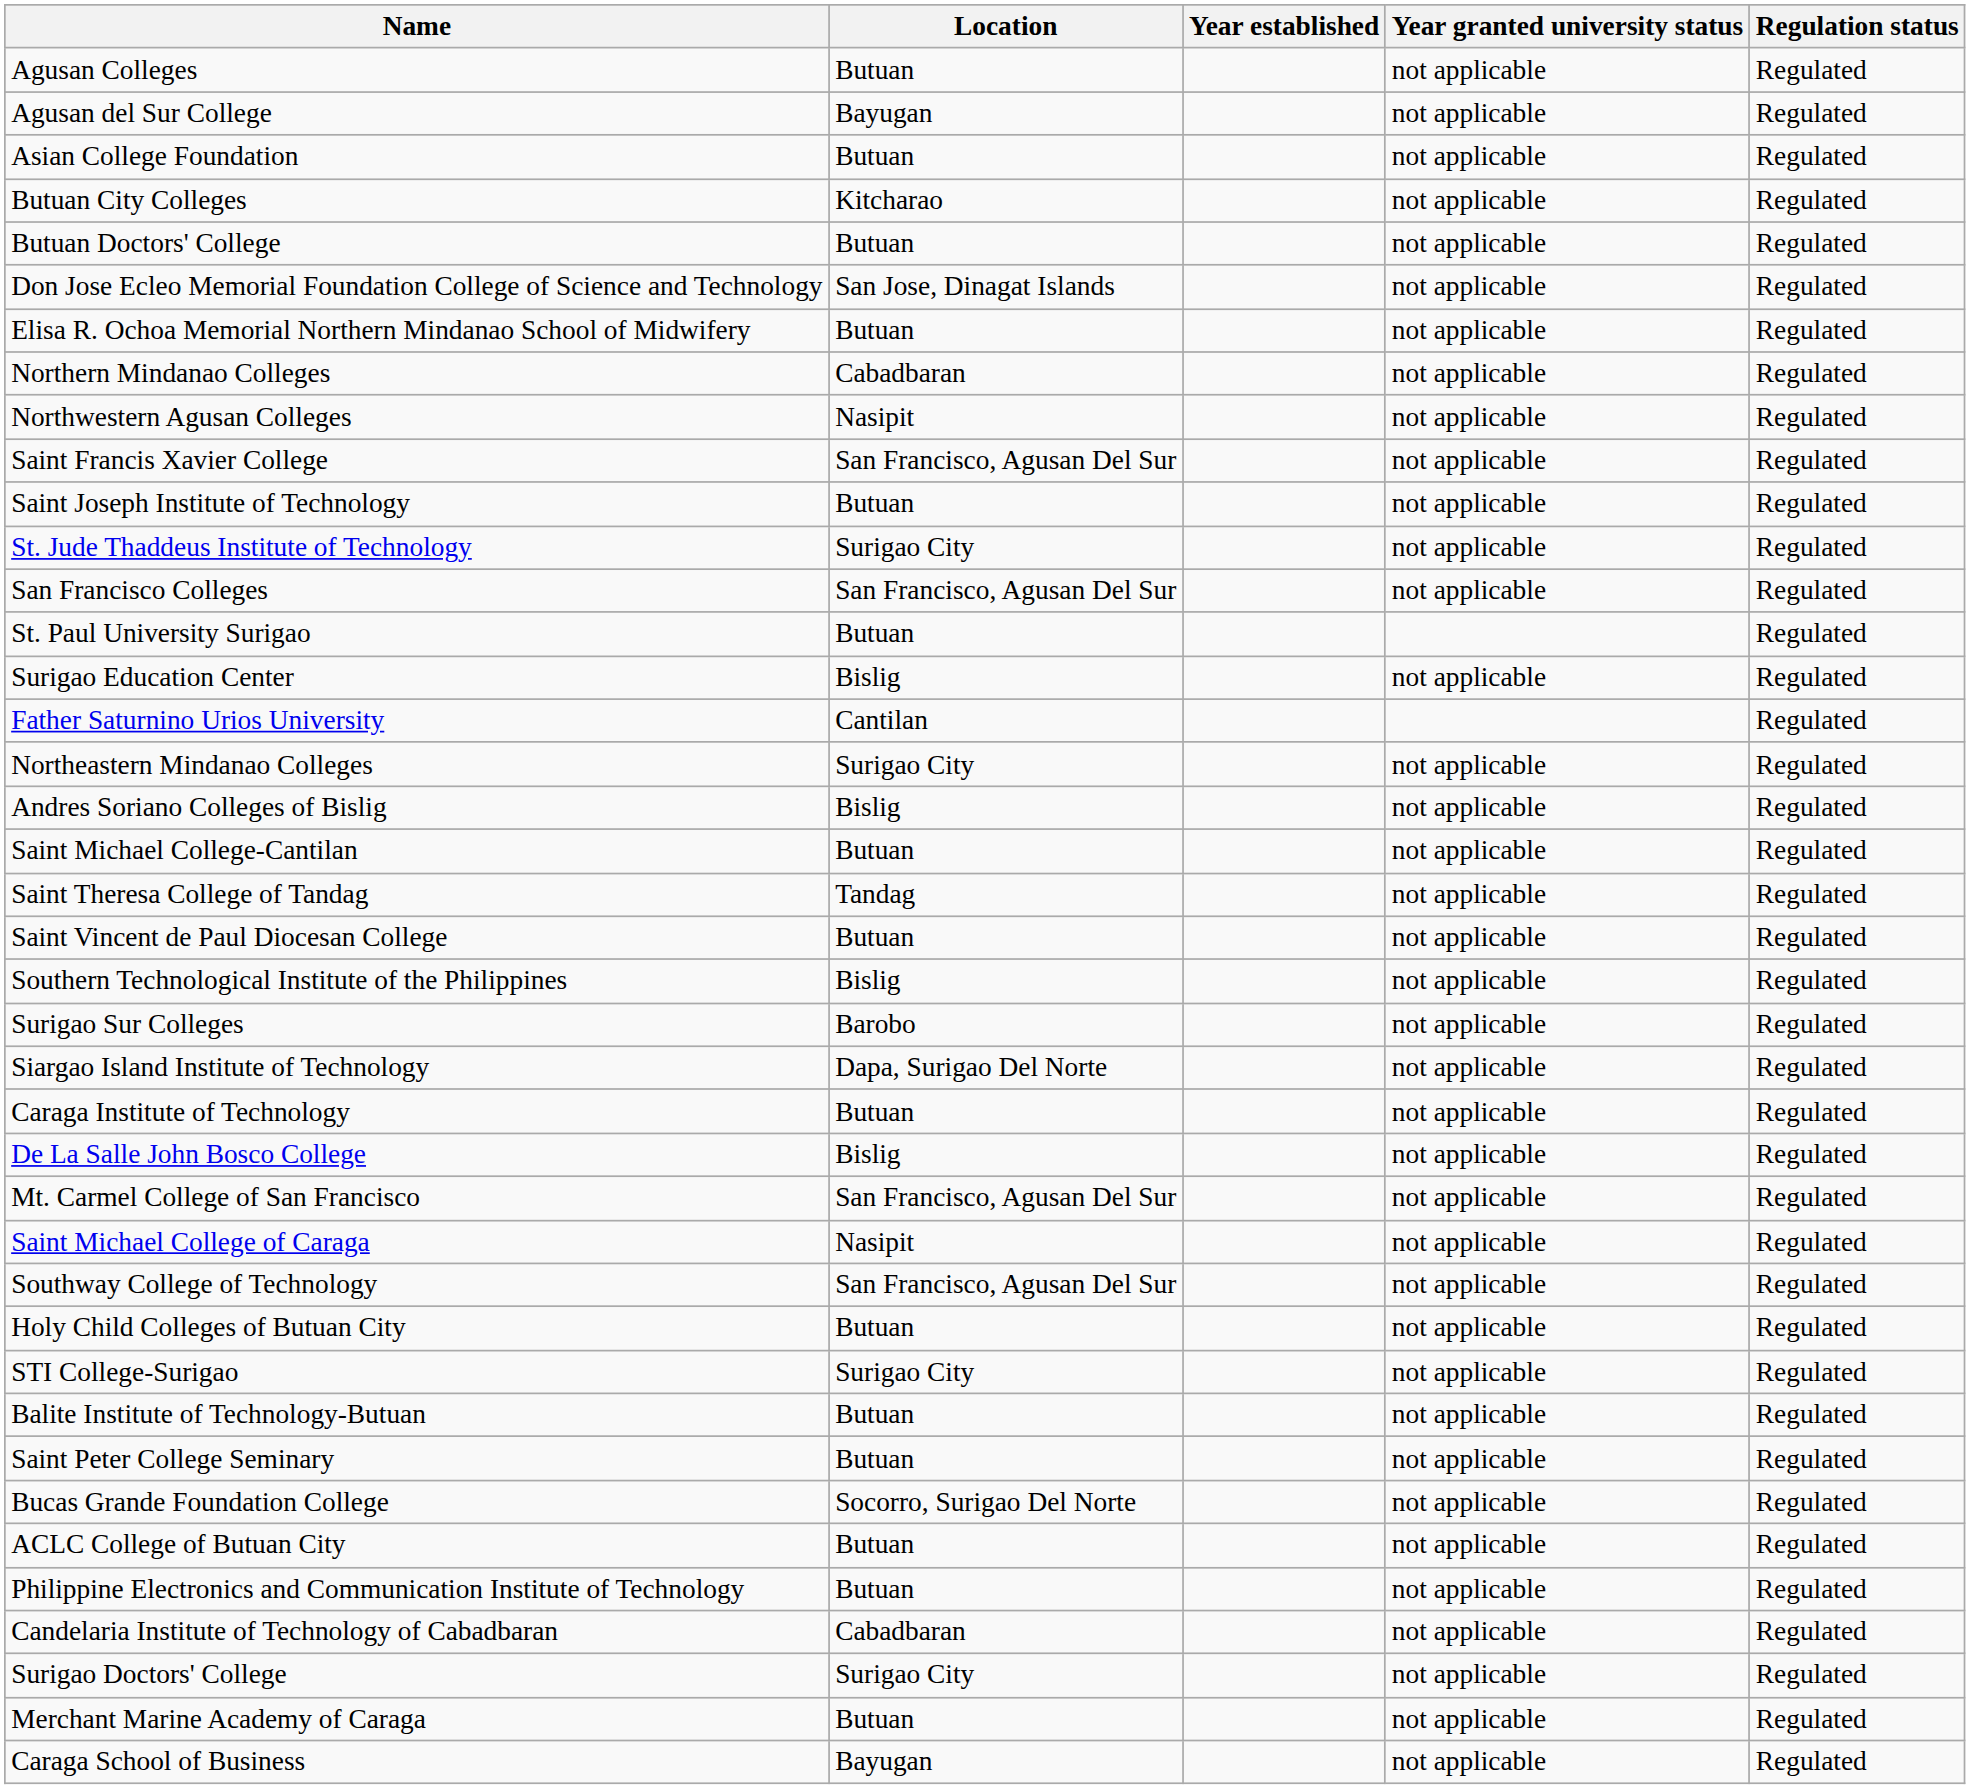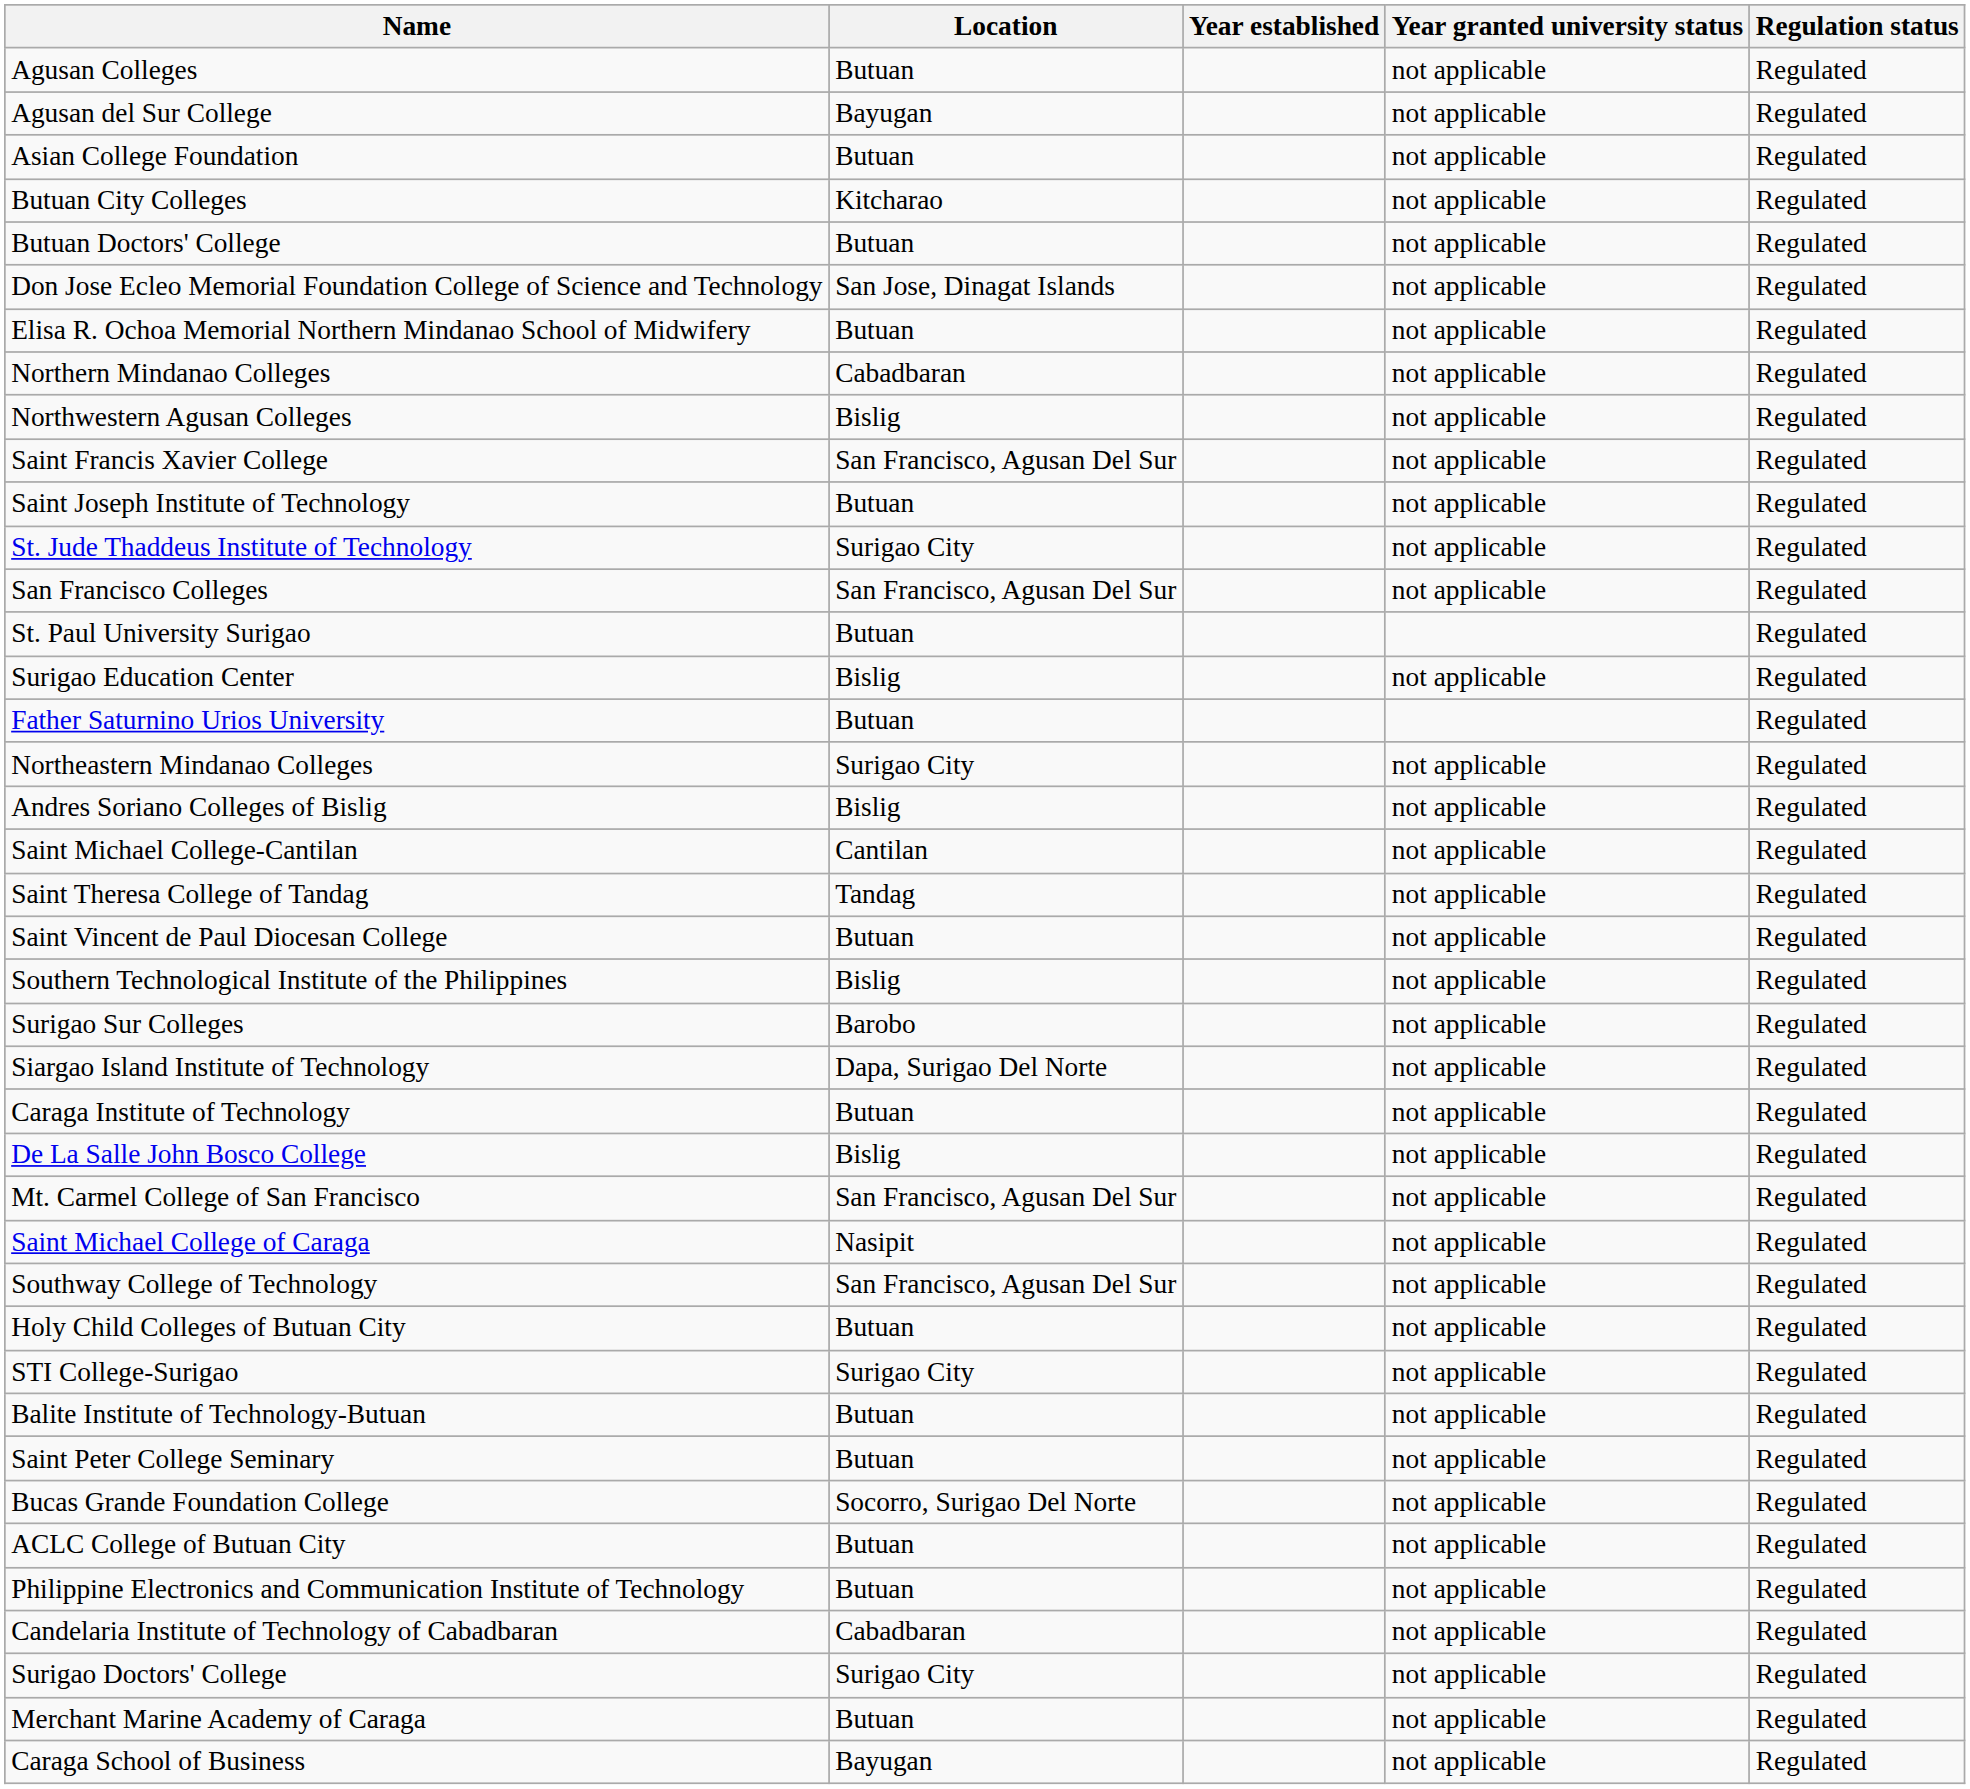 <table class="wikitable sortable static-row-numbers">
 <tr>
 <th>Name</th>
 <th class="unsortable">Location</th>
 <th>Year established</th>
 <th style="vertical-align:middle;">Year granted university status</th>
 <th style="vertical-align:middle;">Regulation status</th>
 </tr>
 <tr>
 <td>Agusan Colleges</td>
 <td>Butuan</td>
 <td></td>
 <td style="vertical-align:middle;">not applicable</td>
 <td style="vertical-align:middle;">Regulated</td>
 </tr>
 <tr>
 <td>Agusan del Sur College</td>
 <td>Bayugan</td>
 <td></td>
 <td style="vertical-align:middle;">not applicable</td>
 <td style="vertical-align:middle;">Regulated</td>
 </tr>
 <tr>
 <td>Asian College Foundation</td>
 <td>Butuan</td>
 <td></td>
 <td style="vertical-align:middle;">not applicable</td>
 <td style="vertical-align:middle;">Regulated</td>
 </tr>
 <tr>
 <td>Butuan City Colleges</td>
 <td>Kitcharao</td>
 <td></td>
 <td style="vertical-align:middle;">not applicable</td>
 <td style="vertical-align:middle;">Regulated</td>
 </tr>
 <tr>
 <td>Butuan Doctors' College</td>
 <td>Butuan</td>
 <td></td>
 <td style="vertical-align:middle;">not applicable</td>
 <td style="vertical-align:middle;">Regulated</td>
 </tr>
 <tr>
 <td>Don Jose Ecleo Memorial Foundation College of Science and Technology</td>
 <td>San Jose, Dinagat Islands</td>
 <td></td>
 <td style="vertical-align:middle;">not applicable</td>
 <td style="vertical-align:middle;">Regulated</td>
 </tr>
 <tr>
 <td>Elisa R. Ochoa Memorial Northern Mindanao School of Midwifery</td>
 <td>Butuan</td>
 <td></td>
 <td style="vertical-align:middle;">not applicable</td>
 <td style="vertical-align:middle;">Regulated</td>
 </tr>
 <tr>
 <td>Northern Mindanao Colleges</td>
 <td>Cabadbaran</td>
 <td></td>
 <td style="vertical-align:middle;">not applicable</td>
 <td style="vertical-align:middle;">Regulated</td>
 </tr>
 <tr>
 <td>Northwestern Agusan Colleges</td>
-<td>Nasipit</td>
+<td>Bislig</td>
 <td></td>
 <td style="vertical-align:middle;">not applicable</td>
 <td style="vertical-align:middle;">Regulated</td>
 </tr>
 <tr>
 <td>Saint Francis Xavier College</td>
 <td>San Francisco, Agusan Del Sur</td>
 <td></td>
 <td style="vertical-align:middle;">not applicable</td>
 <td style="vertical-align:middle;">Regulated</td>
 </tr>
 <tr>
 <td>Saint Joseph Institute of Technology</td>
 <td>Butuan</td>
 <td></td>
 <td style="vertical-align:middle;">not applicable</td>
 <td style="vertical-align:middle;">Regulated</td>
 </tr>
 <tr>
 <td><a href='#'>St. Jude Thaddeus Institute of Technology</a></td>
 <td>Surigao City</td>
 <td></td>
 <td style="vertical-align:middle;">not applicable</td>
 <td style="vertical-align:middle;">Regulated</td>
 </tr>
 <tr>
 <td>San Francisco Colleges</td>
 <td>San Francisco, Agusan Del Sur</td>
 <td></td>
 <td style="vertical-align:middle;">not applicable</td>
 <td style="vertical-align:middle;">Regulated</td>
 </tr>
 <tr>
 <td>St. Paul University Surigao</td>
 <td>Butuan</td>
 <td></td>
 <td></td>
 <td style="vertical-align:middle;">Regulated</td>
 </tr>
 <tr>
 <td>Surigao Education Center</td>
 <td>Bislig</td>
 <td></td>
 <td style="vertical-align:middle;">not applicable</td>
 <td style="vertical-align:middle;">Regulated</td>
 </tr>
 <tr>
 <td><a href='#'>Father Saturnino Urios University</a></td>
-<td>Cantilan</td>
+<td>Butuan</td>
 <td></td>
 <td></td>
 <td style="vertical-align:middle;">Regulated</td>
 </tr>
 <tr>
 <td>Northeastern Mindanao Colleges</td>
 <td>Surigao City</td>
 <td></td>
 <td style="vertical-align:middle;">not applicable</td>
 <td style="vertical-align:middle;">Regulated</td>
 </tr>
 <tr>
 <td>Andres Soriano Colleges of Bislig</td>
 <td>Bislig</td>
 <td></td>
 <td style="vertical-align:middle;">not applicable</td>
 <td style="vertical-align:middle;">Regulated</td>
 </tr>
 <tr>
 <td>Saint Michael College-Cantilan</td>
-<td>Butuan</td>
+<td>Cantilan</td>
 <td></td>
 <td style="vertical-align:middle;">not applicable</td>
 <td style="vertical-align:middle;">Regulated</td>
 </tr>
 <tr>
 <td>Saint Theresa College of Tandag</td>
 <td>Tandag</td>
 <td></td>
 <td style="vertical-align:middle;">not applicable</td>
 <td style="vertical-align:middle;">Regulated</td>
 </tr>
 <tr>
 <td>Saint Vincent de Paul Diocesan College</td>
 <td>Butuan</td>
 <td></td>
 <td style="vertical-align:middle;">not applicable</td>
 <td style="vertical-align:middle;">Regulated</td>
 </tr>
 <tr>
 <td>Southern Technological Institute of the Philippines</td>
 <td>Bislig</td>
 <td></td>
 <td style="vertical-align:middle;">not applicable</td>
 <td style="vertical-align:middle;">Regulated</td>
 </tr>
 <tr>
 <td>Surigao Sur Colleges</td>
 <td>Barobo</td>
 <td></td>
 <td style="vertical-align:middle;">not applicable</td>
 <td style="vertical-align:middle;">Regulated</td>
 </tr>
 <tr>
 <td>Siargao Island Institute of Technology</td>
 <td>Dapa, Surigao Del Norte</td>
 <td></td>
 <td style="vertical-align:middle;">not applicable</td>
 <td style="vertical-align:middle;">Regulated</td>
 </tr>
 <tr>
 <td>Caraga Institute of Technology</td>
 <td>Butuan</td>
 <td></td>
 <td style="vertical-align:middle;">not applicable</td>
 <td style="vertical-align:middle;">Regulated</td>
 </tr>
 <tr>
 <td><a href='#'>De La Salle John Bosco College</a></td>
 <td>Bislig</td>
 <td></td>
 <td style="vertical-align:middle;">not applicable</td>
 <td style="vertical-align:middle;">Regulated</td>
 </tr>
 <tr>
 <td>Mt. Carmel College of San Francisco</td>
 <td>San Francisco, Agusan Del Sur</td>
 <td></td>
 <td style="vertical-align:middle;">not applicable</td>
 <td style="vertical-align:middle;">Regulated</td>
 </tr>
 <tr>
 <td><a href='#'>Saint Michael College of Caraga</a></td>
 <td>Nasipit</td>
 <td></td>
 <td style="vertical-align:middle;">not applicable</td>
 <td style="vertical-align:middle;">Regulated</td>
 </tr>
 <tr>
 <td>Southway College of Technology</td>
 <td>San Francisco, Agusan Del Sur</td>
 <td></td>
 <td style="vertical-align:middle;">not applicable</td>
 <td style="vertical-align:middle;">Regulated</td>
 </tr>
 <tr>
 <td>Holy Child Colleges of Butuan City</td>
 <td>Butuan</td>
 <td></td>
 <td style="vertical-align:middle;">not applicable</td>
 <td style="vertical-align:middle;">Regulated</td>
 </tr>
 <tr>
 <td>STI College-Surigao</td>
 <td>Surigao City</td>
 <td></td>
 <td style="vertical-align:middle;">not applicable</td>
 <td style="vertical-align:middle;">Regulated</td>
 </tr>
 <tr>
 <td>Balite Institute of Technology-Butuan</td>
 <td>Butuan</td>
 <td></td>
 <td style="vertical-align:middle;">not applicable</td>
 <td style="vertical-align:middle;">Regulated</td>
 </tr>
 <tr>
 <td>Saint Peter College Seminary</td>
 <td>Butuan</td>
 <td></td>
 <td style="vertical-align:middle;">not applicable</td>
 <td style="vertical-align:middle;">Regulated</td>
 </tr>
 <tr>
 <td>Bucas Grande Foundation College</td>
 <td>Socorro, Surigao Del Norte</td>
 <td></td>
 <td style="vertical-align:middle;">not applicable</td>
 <td style="vertical-align:middle;">Regulated</td>
 </tr>
 <tr>
 <td>ACLC College of Butuan City</td>
 <td>Butuan</td>
 <td></td>
 <td style="vertical-align:middle;">not applicable</td>
 <td style="vertical-align:middle;">Regulated</td>
 </tr>
 <tr>
 <td>Philippine Electronics and Communication Institute of Technology</td>
 <td>Butuan</td>
 <td></td>
 <td style="vertical-align:middle;">not applicable</td>
 <td style="vertical-align:middle;">Regulated</td>
 </tr>
 <tr>
 <td>Candelaria Institute of Technology of Cabadbaran</td>
 <td>Cabadbaran</td>
 <td></td>
 <td style="vertical-align:middle;">not applicable</td>
 <td style="vertical-align:middle;">Regulated</td>
 </tr>
 <tr>
 <td>Surigao Doctors' College</td>
 <td>Surigao City</td>
 <td></td>
 <td style="vertical-align:middle;">not applicable</td>
 <td style="vertical-align:middle;">Regulated</td>
 </tr>
 <tr>
 <td>Merchant Marine Academy of Caraga</td>
 <td>Butuan</td>
 <td></td>
 <td style="vertical-align:middle;">not applicable</td>
 <td style="vertical-align:middle;">Regulated</td>
 </tr>
 <tr>
 <td>Caraga School of Business</td>
 <td>Bayugan</td>
 <td></td>
 <td style="vertical-align:middle;">not applicable</td>
 <td style="vertical-align:middle;">Regulated</td>
 </tr>
 </table>
